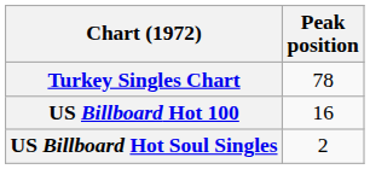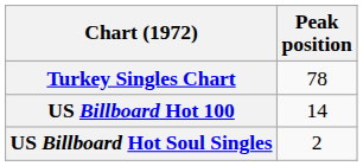 <table class="wikitable sortable plainrowheaders">
 <tr>
 <th scope="col">Chart (1972)</th>
 <th scope="col">Peak<br>position</th>
 </tr>
 <tr>
 <th scope="row"><a href='#'>Turkey Singles Chart</a></th>
 <td style="text-align:center;">78</td>
 </tr>
 <tr>
 <th scope="row">US <a href='#'><em>Billboard</em> Hot 100</a></th>
-<td style="text-align:center;">16</td>
+<td style="text-align:center;">14</td>
 </tr>
 <tr>
 <th scope="row">US <em>Billboard</em> <a href='#'>Hot Soul Singles</a></th>
 <td style="text-align:center;">2</td>
 </tr>
 </table>
